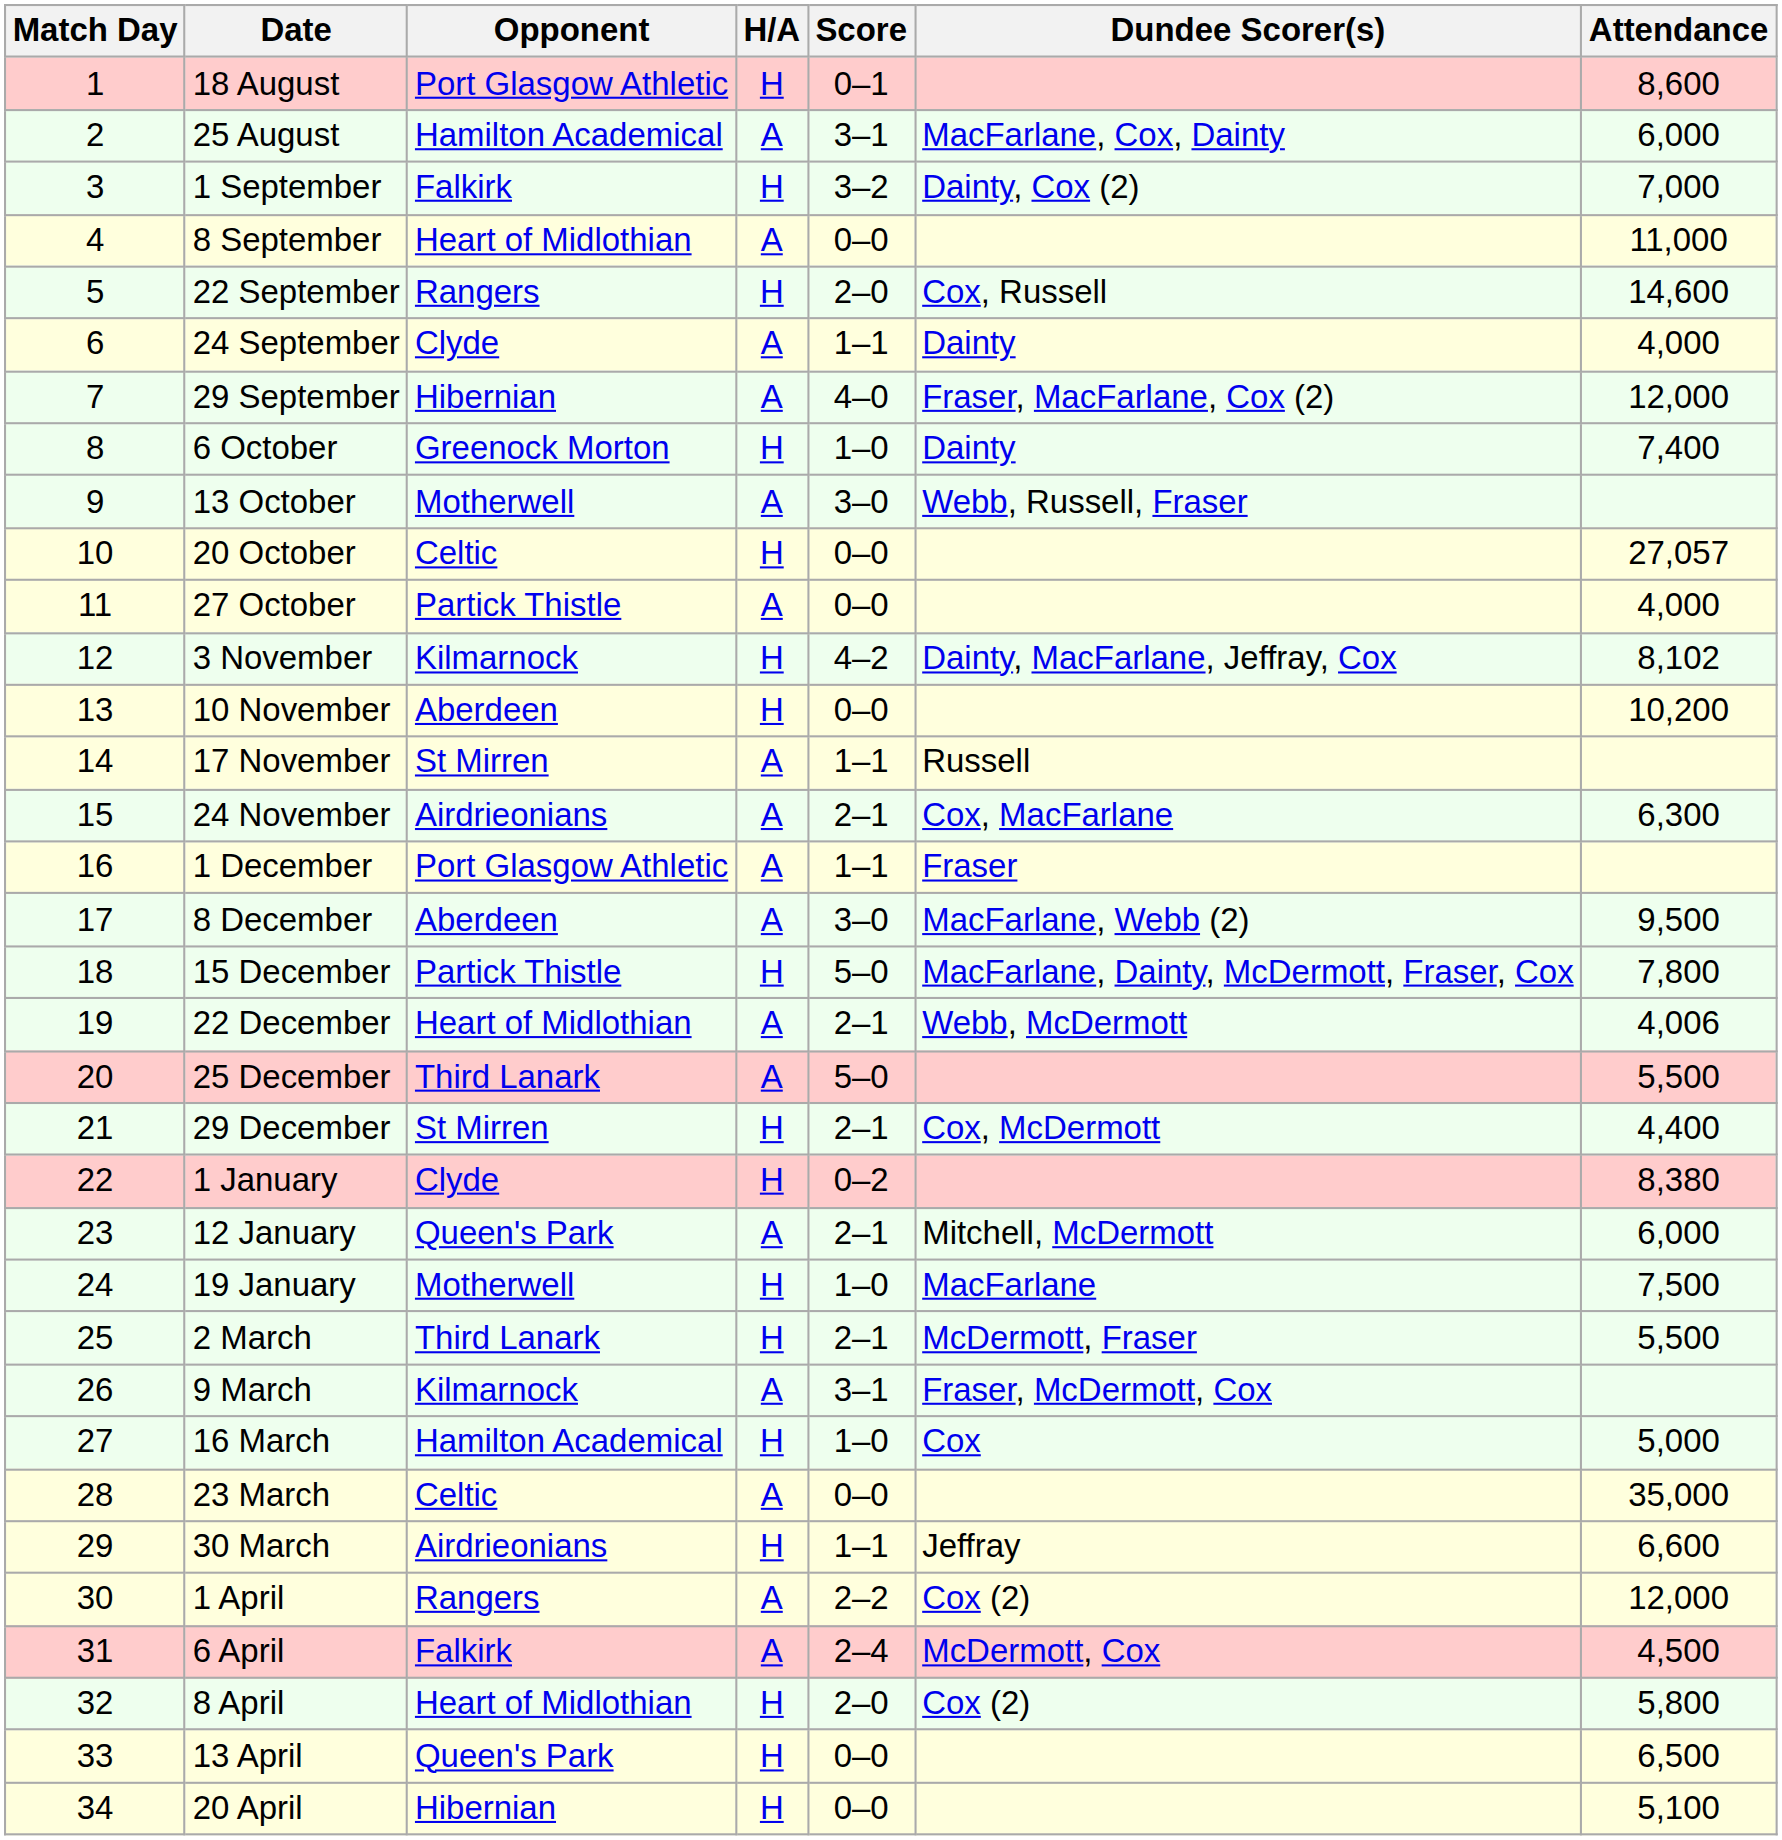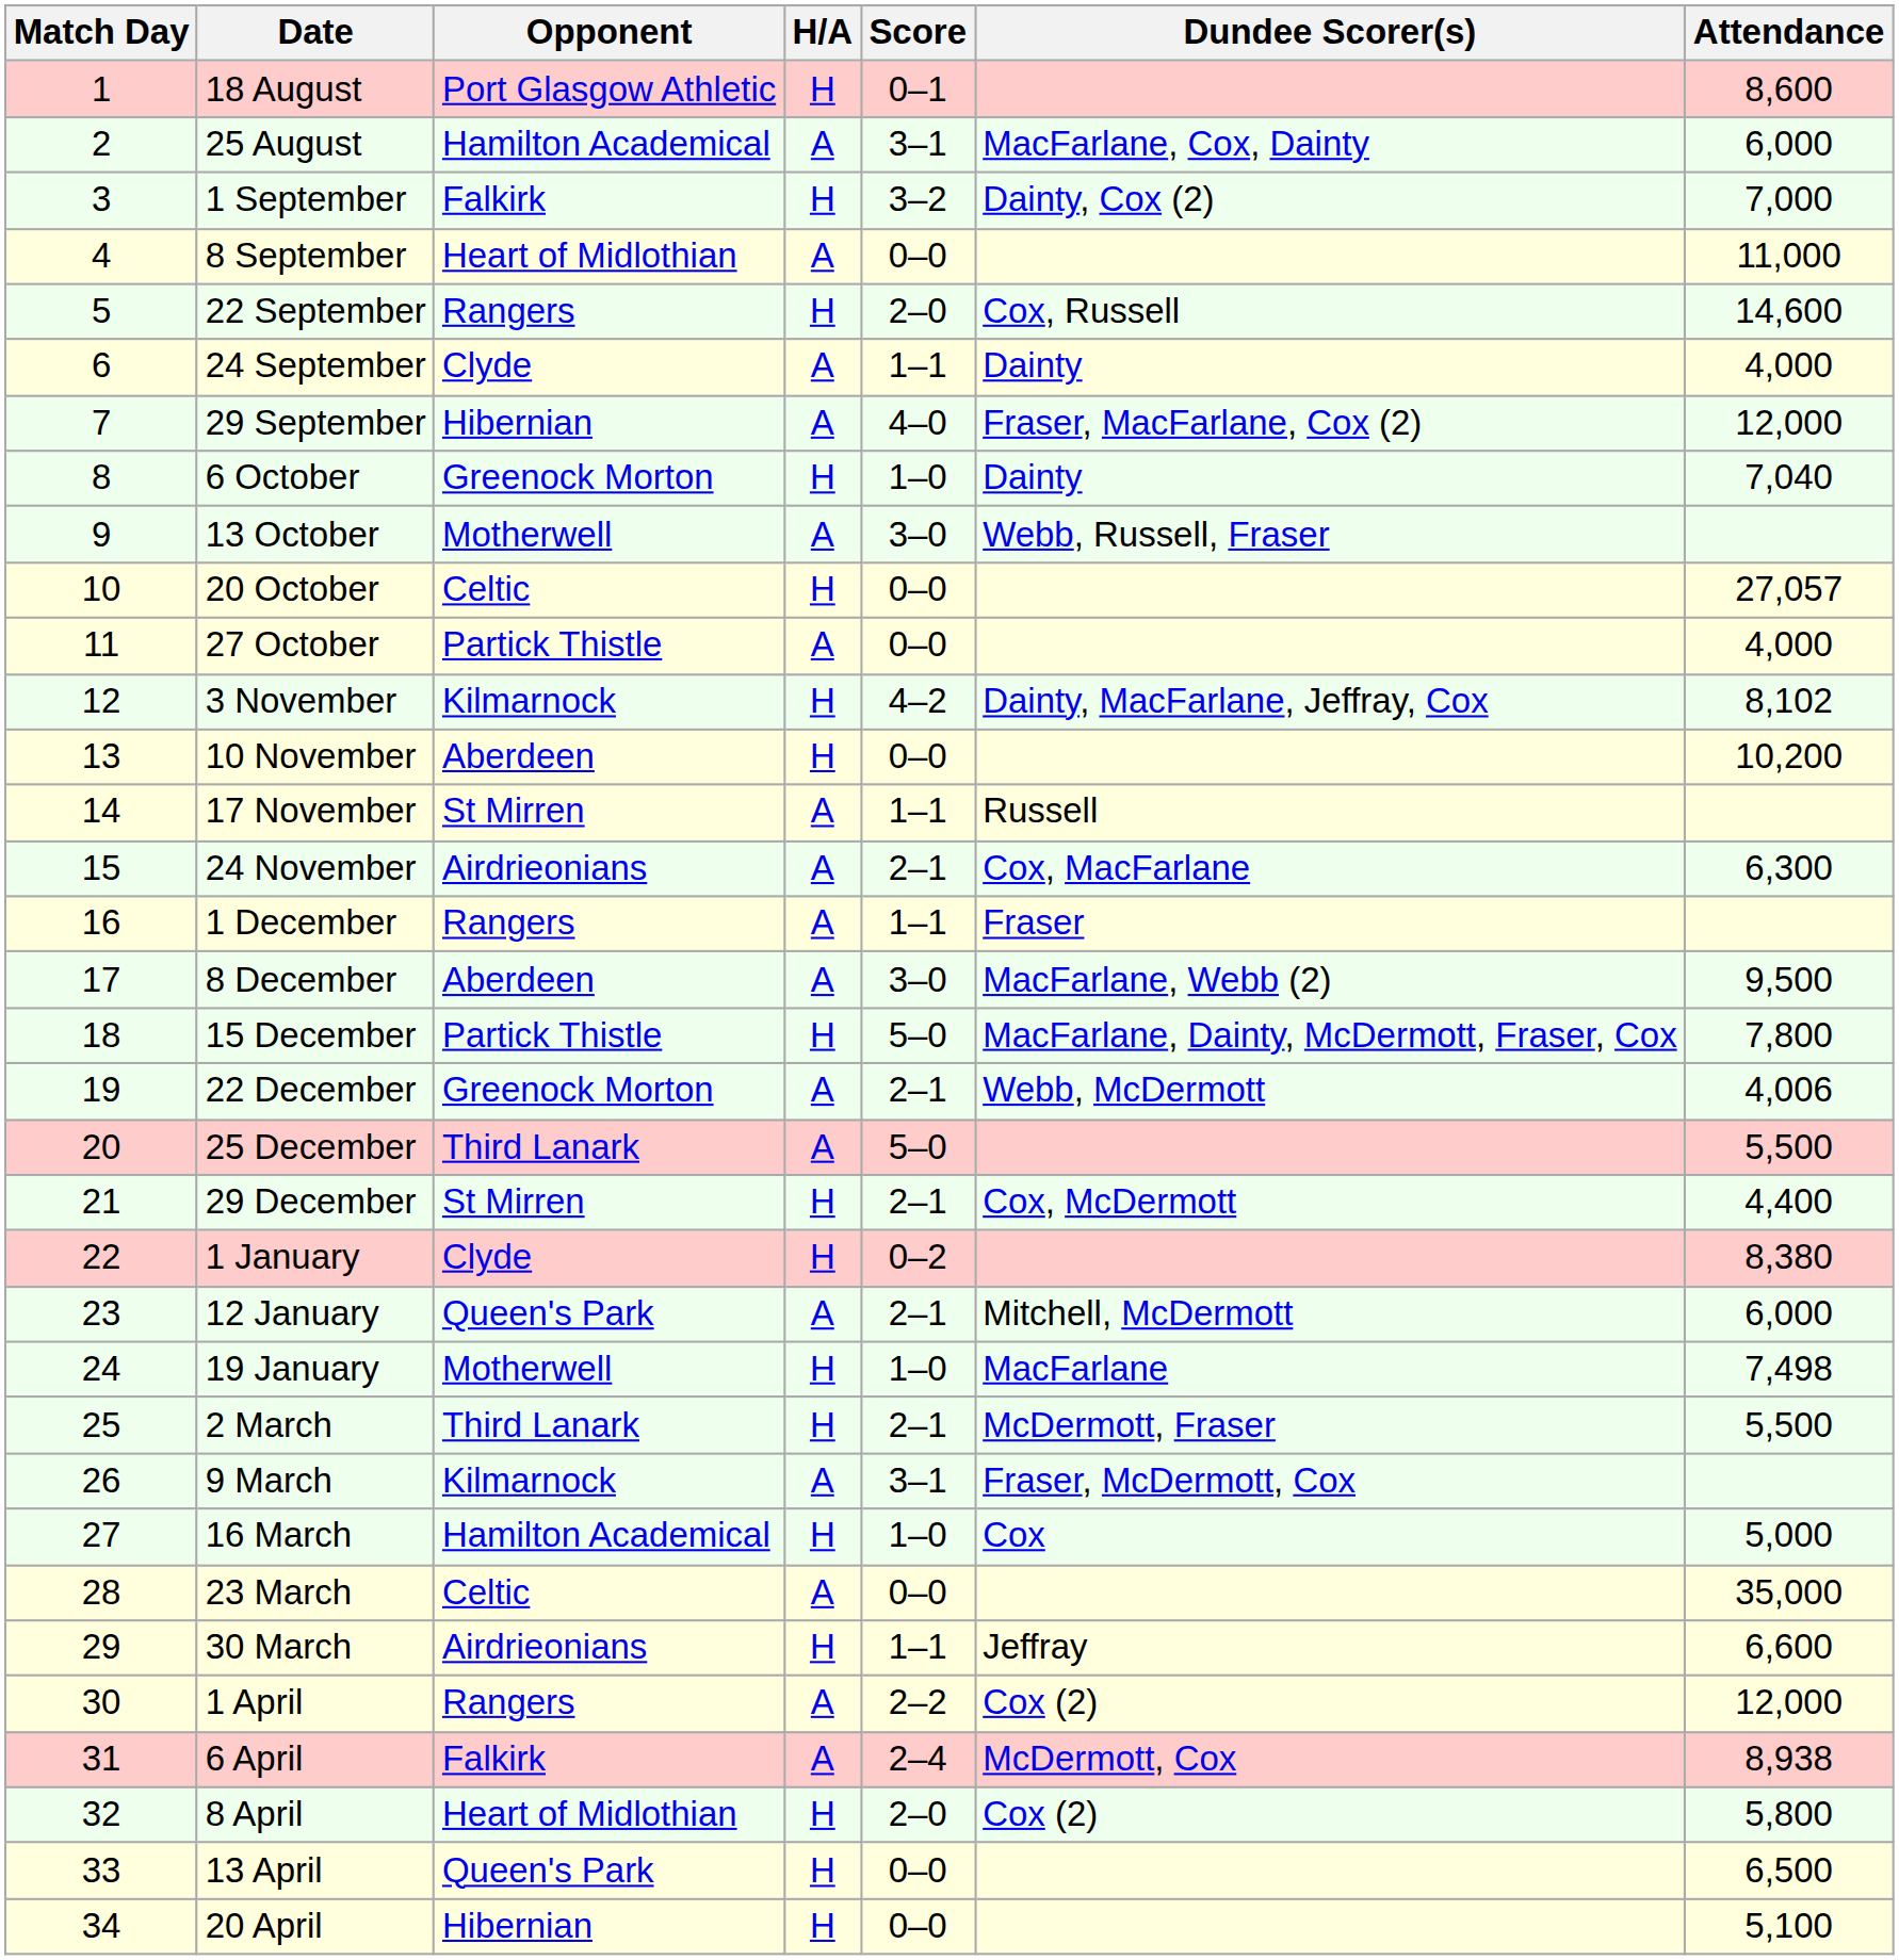 <table class="wikitable" style="text-align:center">
 <tr>
 <th>Match Day</th>
 <th>Date</th>
 <th>Opponent</th>
 <th>H/A</th>
 <th>Score</th>
 <th>Dundee Scorer(s)</th>
 <th>Attendance</th>
 </tr>
 <tr bgcolor="#FFCCCC">
 <td>1</td>
 <td align="left">18 August</td>
 <td align="left"><a href='#'>Port Glasgow Athletic</a></td>
 <td><a href='#'>H</a></td>
 <td>0–1</td>
 <td align="left"></td>
 <td>8,600</td>
 </tr>
 <tr bgcolor="#EEFFEE">
 <td>2</td>
 <td align="left">25 August</td>
 <td align="left"><a href='#'>Hamilton Academical</a></td>
 <td><a href='#'>A</a></td>
 <td>3–1</td>
 <td align="left"><a href='#'>MacFarlane</a>, <a href='#'>Cox</a>, <a href='#'>Dainty</a></td>
 <td>6,000</td>
 </tr>
 <tr bgcolor="#EEFFEE">
 <td>3</td>
 <td align="left">1 September</td>
 <td align="left"><a href='#'>Falkirk</a></td>
 <td><a href='#'>H</a></td>
 <td>3–2</td>
 <td align="left"><a href='#'>Dainty</a>, <a href='#'>Cox</a> (2)</td>
 <td>7,000</td>
 </tr>
 <tr bgcolor="#FFFFDD">
 <td>4</td>
 <td align="left">8 September</td>
 <td align="left"><a href='#'>Heart of Midlothian</a></td>
 <td><a href='#'>A</a></td>
 <td>0–0</td>
 <td align="left"></td>
 <td>11,000</td>
 </tr>
 <tr bgcolor="#EEFFEE">
 <td>5</td>
 <td align="left">22 September</td>
 <td align="left"><a href='#'>Rangers</a></td>
 <td><a href='#'>H</a></td>
 <td>2–0</td>
 <td align="left"><a href='#'>Cox</a>, Russell</td>
 <td>14,600</td>
 </tr>
 <tr bgcolor="#FFFFDD">
 <td>6</td>
 <td align="left">24 September</td>
 <td align="left"><a href='#'>Clyde</a></td>
 <td><a href='#'>A</a></td>
 <td>1–1</td>
 <td align="left"><a href='#'>Dainty</a></td>
 <td>4,000</td>
 </tr>
 <tr bgcolor="#EEFFEE">
 <td>7</td>
 <td align="left">29 September</td>
 <td align="left"><a href='#'>Hibernian</a></td>
 <td><a href='#'>A</a></td>
 <td>4–0</td>
 <td align="left"><a href='#'>Fraser</a>, <a href='#'>MacFarlane</a>, <a href='#'>Cox</a> (2)</td>
 <td>12,000</td>
 </tr>
 <tr bgcolor="#EEFFEE">
 <td>8</td>
 <td align="left">6 October</td>
 <td align="left"><a href='#'>Greenock Morton</a></td>
 <td><a href='#'>H</a></td>
 <td>1–0</td>
 <td align="left"><a href='#'>Dainty</a></td>
-<td>7,400</td>
+<td>7,040</td>
 </tr>
 <tr bgcolor="#EEFFEE">
 <td>9</td>
 <td align="left">13 October</td>
 <td align="left"><a href='#'>Motherwell</a></td>
 <td><a href='#'>A</a></td>
 <td>3–0</td>
 <td align="left"><a href='#'>Webb</a>, Russell, <a href='#'>Fraser</a></td>
 <td></td>
 </tr>
 <tr bgcolor="#FFFFDD">
 <td>10</td>
 <td align="left">20 October</td>
 <td align="left"><a href='#'>Celtic</a></td>
 <td><a href='#'>H</a></td>
 <td>0–0</td>
 <td align="left"></td>
 <td>27,057</td>
 </tr>
 <tr bgcolor="#FFFFDD">
 <td>11</td>
 <td align="left">27 October</td>
 <td align="left"><a href='#'>Partick Thistle</a></td>
 <td><a href='#'>A</a></td>
 <td>0–0</td>
 <td align="left"></td>
 <td>4,000</td>
 </tr>
 <tr bgcolor="#EEFFEE">
 <td>12</td>
 <td align="left">3 November</td>
 <td align="left"><a href='#'>Kilmarnock</a></td>
 <td><a href='#'>H</a></td>
 <td>4–2</td>
 <td align="left"><a href='#'>Dainty</a>, <a href='#'>MacFarlane</a>, Jeffray, <a href='#'>Cox</a></td>
 <td>8,102</td>
 </tr>
 <tr bgcolor="#FFFFDD">
 <td>13</td>
 <td align="left">10 November</td>
 <td align="left"><a href='#'>Aberdeen</a></td>
 <td><a href='#'>H</a></td>
 <td>0–0</td>
 <td align="left"></td>
 <td>10,200</td>
 </tr>
 <tr bgcolor="#FFFFDD">
 <td>14</td>
 <td align="left">17 November</td>
 <td align="left"><a href='#'>St Mirren</a></td>
 <td><a href='#'>A</a></td>
 <td>1–1</td>
 <td align="left">Russell</td>
 <td></td>
 </tr>
 <tr bgcolor="#EEFFEE">
 <td>15</td>
 <td align="left">24 November</td>
 <td align="left"><a href='#'>Airdrieonians</a></td>
 <td><a href='#'>A</a></td>
 <td>2–1</td>
 <td align="left"><a href='#'>Cox</a>, <a href='#'>MacFarlane</a></td>
 <td>6,300</td>
 </tr>
 <tr bgcolor="#FFFFDD">
 <td>16</td>
 <td align="left">1 December</td>
-<td align="left"><a href='#'>Port Glasgow Athletic</a></td>
+<td align="left"><a href='#'>Rangers</a></td>
 <td><a href='#'>A</a></td>
 <td>1–1</td>
 <td align="left"><a href='#'>Fraser</a></td>
 <td></td>
 </tr>
 <tr bgcolor="#EEFFEE">
 <td>17</td>
 <td align="left">8 December</td>
 <td align="left"><a href='#'>Aberdeen</a></td>
 <td><a href='#'>A</a></td>
 <td>3–0</td>
 <td align="left"><a href='#'>MacFarlane</a>, <a href='#'>Webb</a> (2)</td>
 <td>9,500</td>
 </tr>
 <tr bgcolor="#EEFFEE">
 <td>18</td>
 <td align="left">15 December</td>
 <td align="left"><a href='#'>Partick Thistle</a></td>
 <td><a href='#'>H</a></td>
 <td>5–0</td>
 <td align="left"><a href='#'>MacFarlane</a>, <a href='#'>Dainty</a>, <a href='#'>McDermott</a>, <a href='#'>Fraser</a>, <a href='#'>Cox</a></td>
 <td>7,800</td>
 </tr>
 <tr bgcolor="#EEFFEE">
 <td>19</td>
 <td align="left">22 December</td>
-<td align="left"><a href='#'>Heart of Midlothian</a></td>
+<td align="left"><a href='#'>Greenock Morton</a></td>
 <td><a href='#'>A</a></td>
 <td>2–1</td>
 <td align="left"><a href='#'>Webb</a>, <a href='#'>McDermott</a></td>
 <td>4,006</td>
 </tr>
 <tr bgcolor="#FFCCCC">
 <td>20</td>
 <td align="left">25 December</td>
 <td align="left"><a href='#'>Third Lanark</a></td>
 <td><a href='#'>A</a></td>
 <td>5–0</td>
 <td align="left"></td>
 <td>5,500</td>
 </tr>
 <tr bgcolor="#EEFFEE">
 <td>21</td>
 <td align="left">29 December</td>
 <td align="left"><a href='#'>St Mirren</a></td>
 <td><a href='#'>H</a></td>
 <td>2–1</td>
 <td align="left"><a href='#'>Cox</a>, <a href='#'>McDermott</a></td>
 <td>4,400</td>
 </tr>
 <tr bgcolor="#FFCCCC">
 <td>22</td>
 <td align="left">1 January</td>
 <td align="left"><a href='#'>Clyde</a></td>
 <td><a href='#'>H</a></td>
 <td>0–2</td>
 <td align="left"></td>
 <td>8,380</td>
 </tr>
 <tr bgcolor="#EEFFEE">
 <td>23</td>
 <td align="left">12 January</td>
 <td align="left"><a href='#'>Queen's Park</a></td>
 <td><a href='#'>A</a></td>
 <td>2–1</td>
 <td align="left">Mitchell, <a href='#'>McDermott</a></td>
 <td>6,000</td>
 </tr>
 <tr bgcolor="#EEFFEE">
 <td>24</td>
 <td align="left">19 January</td>
 <td align="left"><a href='#'>Motherwell</a></td>
 <td><a href='#'>H</a></td>
 <td>1–0</td>
 <td align="left"><a href='#'>MacFarlane</a></td>
-<td>7,500</td>
+<td>7,498</td>
 </tr>
 <tr bgcolor="#EEFFEE">
 <td>25</td>
 <td align="left">2 March</td>
 <td align="left"><a href='#'>Third Lanark</a></td>
 <td><a href='#'>H</a></td>
 <td>2–1</td>
 <td align="left"><a href='#'>McDermott</a>, <a href='#'>Fraser</a></td>
 <td>5,500</td>
 </tr>
 <tr bgcolor="#EEFFEE">
 <td>26</td>
 <td align="left">9 March</td>
 <td align="left"><a href='#'>Kilmarnock</a></td>
 <td><a href='#'>A</a></td>
 <td>3–1</td>
 <td align="left"><a href='#'>Fraser</a>, <a href='#'>McDermott</a>, <a href='#'>Cox</a></td>
 <td></td>
 </tr>
 <tr bgcolor="#EEFFEE">
 <td>27</td>
 <td align="left">16 March</td>
 <td align="left"><a href='#'>Hamilton Academical</a></td>
 <td><a href='#'>H</a></td>
 <td>1–0</td>
 <td align="left"><a href='#'>Cox</a></td>
 <td>5,000</td>
 </tr>
 <tr bgcolor="#FFFFDD">
 <td>28</td>
 <td align="left">23 March</td>
 <td align="left"><a href='#'>Celtic</a></td>
 <td><a href='#'>A</a></td>
 <td>0–0</td>
 <td align="left"></td>
 <td>35,000</td>
 </tr>
 <tr bgcolor="#FFFFDD">
 <td>29</td>
 <td align="left">30 March</td>
 <td align="left"><a href='#'>Airdrieonians</a></td>
 <td><a href='#'>H</a></td>
 <td>1–1</td>
 <td align="left">Jeffray</td>
 <td>6,600</td>
 </tr>
 <tr bgcolor="#FFFFDD">
 <td>30</td>
 <td align="left">1 April</td>
 <td align="left"><a href='#'>Rangers</a></td>
 <td><a href='#'>A</a></td>
 <td>2–2</td>
 <td align="left"><a href='#'>Cox</a> (2)</td>
 <td>12,000</td>
 </tr>
 <tr bgcolor="#FFCCCC">
 <td>31</td>
 <td align="left">6 April</td>
 <td align="left"><a href='#'>Falkirk</a></td>
 <td><a href='#'>A</a></td>
 <td>2–4</td>
 <td align="left"><a href='#'>McDermott</a>, <a href='#'>Cox</a></td>
-<td>4,500</td>
+<td>8,938</td>
 </tr>
 <tr bgcolor="#EEFFEE">
 <td>32</td>
 <td align="left">8 April</td>
 <td align="left"><a href='#'>Heart of Midlothian</a></td>
 <td><a href='#'>H</a></td>
 <td>2–0</td>
 <td align="left"><a href='#'>Cox</a> (2)</td>
 <td>5,800</td>
 </tr>
 <tr bgcolor="#FFFFDD">
 <td>33</td>
 <td align="left">13 April</td>
 <td align="left"><a href='#'>Queen's Park</a></td>
 <td><a href='#'>H</a></td>
 <td>0–0</td>
 <td></td>
 <td>6,500</td>
 </tr>
 <tr bgcolor="#FFFFDD">
 <td>34</td>
 <td align="left">20 April</td>
 <td align="left"><a href='#'>Hibernian</a></td>
 <td><a href='#'>H</a></td>
 <td>0–0</td>
 <td></td>
 <td>5,100</td>
 </tr>
 </table>
